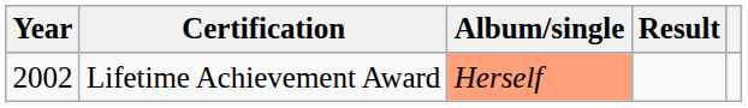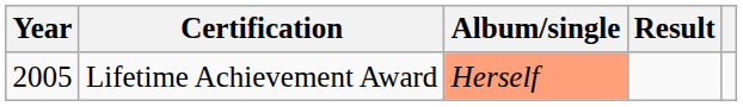 <table class="wikitable sortable">
 <tr>
 <th>Year</th>
 <th>Certification</th>
 <th>Album/single</th>
 <th>Result</th>
 <th></th>
 </tr>
 <tr>
-<td>2002</td>
+<td>2005</td>
 <td>Lifetime Achievement Award</td>
 <td style="background: lightsalmon;"><em>Herself</em></td>
 <td></td>
 <td></td>
 </tr>
 </table>
